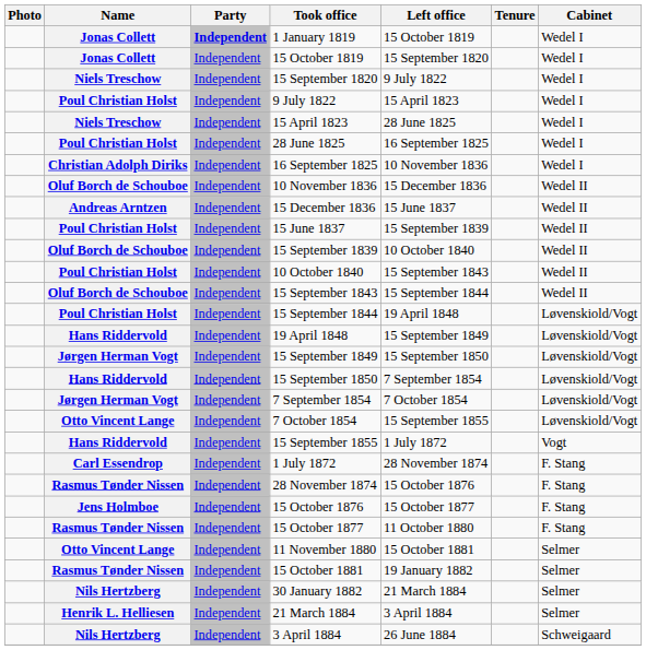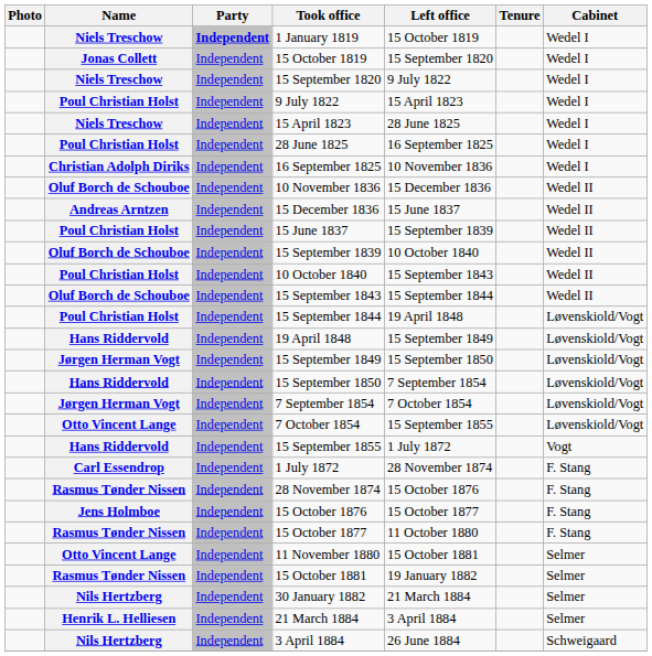 <table class="wikitable plainrowheaders sortable">
 <tr>
 <th scope=col class=unsortable>Photo</th>
 <th scope=col>Name</th>
 <th scope=col>Party</th>
 <th scope=col>Took office</th>
 <th scope=col>Left office</th>
 <th scope=col>Tenure</th>
 <th scope=col>Cabinet</th>
 </tr>
 <tr>
 <td align=center></td>
-<th scope=row><a href='#'>Jonas Collett</a></th>
+<th scope=row><a href='#'>Niels Treschow</a></th>
 <td style="background:#C0C0C0"><strong><a href='#'>Independent</a></strong></td>
 <td>1 January 1819</td>
 <td>15 October 1819</td>
 <td></td>
 <td>Wedel I</td>
 </tr>
 <tr>
 <td align=center></td>
 <th scope=row><a href='#'>Jonas Collett</a></th>
 <td style="background:#C0C0C0"><a href='#'>Independent</a></td>
 <td>15 October 1819</td>
 <td>15 September 1820</td>
 <td></td>
 <td>Wedel I</td>
 </tr>
 <tr>
 <td align=center></td>
 <th scope=row><a href='#'>Niels Treschow</a></th>
 <td style="background:#C0C0C0"><a href='#'>Independent</a></td>
 <td>15 September 1820</td>
 <td>9 July 1822</td>
 <td></td>
 <td>Wedel I</td>
 </tr>
 <tr>
 <td align=center></td>
 <th scope=row><a href='#'>Poul Christian Holst</a></th>
 <td style="background:#C0C0C0"><a href='#'>Independent</a></td>
 <td>9 July 1822</td>
 <td>15 April 1823</td>
 <td></td>
 <td>Wedel I</td>
 </tr>
 <tr>
 <td align=center></td>
 <th scope=row><a href='#'>Niels Treschow</a></th>
 <td style="background:#C0C0C0"><a href='#'>Independent</a></td>
 <td>15 April 1823</td>
 <td>28 June 1825</td>
 <td></td>
 <td>Wedel I</td>
 </tr>
 <tr>
 <td align=center></td>
 <th scope=row><a href='#'>Poul Christian Holst</a></th>
 <td style="background:#C0C0C0"><a href='#'>Independent</a></td>
 <td>28 June 1825</td>
 <td>16 September 1825</td>
 <td></td>
 <td>Wedel I</td>
 </tr>
 <tr>
 <td align=center></td>
 <th scope=row><a href='#'>Christian Adolph Diriks</a></th>
 <td style="background:#C0C0C0"><a href='#'>Independent</a></td>
 <td>16 September 1825</td>
 <td>10 November 1836</td>
 <td></td>
 <td>Wedel I</td>
 </tr>
 <tr>
 <td align=center></td>
 <th scope=row><a href='#'>Oluf Borch de Schouboe</a></th>
 <td style="background:#C0C0C0"><a href='#'>Independent</a></td>
 <td>10 November 1836</td>
 <td>15 December 1836</td>
 <td></td>
 <td>Wedel II</td>
 </tr>
 <tr>
 <td align=center></td>
 <th scope=row><a href='#'>Andreas Arntzen</a></th>
 <td style="background:#C0C0C0"><a href='#'>Independent</a></td>
 <td>15 December 1836</td>
 <td>15 June 1837</td>
 <td></td>
 <td>Wedel II</td>
 </tr>
 <tr>
 <td align=center></td>
 <th scope=row><a href='#'>Poul Christian Holst</a></th>
 <td style="background:#C0C0C0"><a href='#'>Independent</a></td>
 <td>15 June 1837</td>
 <td>15 September 1839</td>
 <td></td>
 <td>Wedel II</td>
 </tr>
 <tr>
 <td align=center></td>
 <th scope=row><a href='#'>Oluf Borch de Schouboe</a></th>
 <td style="background:#C0C0C0"><a href='#'>Independent</a></td>
 <td>15 September 1839</td>
 <td>10 October 1840</td>
 <td></td>
 <td>Wedel II</td>
 </tr>
 <tr>
 <td align=center></td>
 <th scope=row><a href='#'>Poul Christian Holst</a></th>
 <td style="background:#C0C0C0"><a href='#'>Independent</a></td>
 <td>10 October 1840</td>
 <td>15 September 1843</td>
 <td></td>
 <td>Wedel II</td>
 </tr>
 <tr>
 <td align=center></td>
 <th scope=row><a href='#'>Oluf Borch de Schouboe</a></th>
 <td style="background:#C0C0C0"><a href='#'>Independent</a></td>
 <td>15 September 1843</td>
 <td>15 September 1844</td>
 <td></td>
 <td>Wedel II</td>
 </tr>
 <tr>
 <td align=center></td>
 <th scope=row><a href='#'>Poul Christian Holst</a></th>
 <td style="background:#C0C0C0"><a href='#'>Independent</a></td>
 <td>15 September 1844</td>
 <td>19 April 1848</td>
 <td></td>
 <td>Løvenskiold/Vogt</td>
 </tr>
 <tr>
 <td align=center></td>
 <th scope=row><a href='#'>Hans Riddervold</a></th>
 <td style="background:#C0C0C0"><a href='#'>Independent</a></td>
 <td>19 April 1848</td>
 <td>15 September 1849</td>
 <td></td>
 <td>Løvenskiold/Vogt</td>
 </tr>
 <tr>
 <td align=center></td>
 <th scope=row><a href='#'>Jørgen Herman Vogt</a></th>
 <td style="background:#C0C0C0"><a href='#'>Independent</a></td>
 <td>15 September 1849</td>
 <td>15 September 1850</td>
 <td></td>
 <td>Løvenskiold/Vogt</td>
 </tr>
 <tr>
 <td align=center></td>
 <th scope=row><a href='#'>Hans Riddervold</a></th>
 <td style="background:#C0C0C0"><a href='#'>Independent</a></td>
 <td>15 September 1850</td>
 <td>7 September 1854</td>
 <td></td>
 <td>Løvenskiold/Vogt</td>
 </tr>
 <tr>
 <td align=center></td>
 <th scope=row><a href='#'>Jørgen Herman Vogt</a></th>
 <td style="background:#C0C0C0"><a href='#'>Independent</a></td>
 <td>7 September 1854</td>
 <td>7 October 1854</td>
 <td></td>
 <td>Løvenskiold/Vogt</td>
 </tr>
 <tr>
 <td align=center></td>
 <th scope=row><a href='#'>Otto Vincent Lange</a></th>
 <td style="background:#C0C0C0"><a href='#'>Independent</a></td>
 <td>7 October 1854</td>
 <td>15 September 1855</td>
 <td></td>
 <td>Løvenskiold/Vogt</td>
 </tr>
 <tr>
 <td align=center></td>
 <th scope=row><a href='#'>Hans Riddervold</a></th>
 <td style="background:#C0C0C0"><a href='#'>Independent</a></td>
 <td>15 September 1855</td>
 <td>1 July 1872</td>
 <td></td>
 <td>Vogt</td>
 </tr>
 <tr>
 <td align=center></td>
 <th scope=row><a href='#'>Carl Essendrop</a></th>
 <td style="background:#C0C0C0"><a href='#'>Independent</a></td>
 <td>1 July 1872</td>
 <td>28 November 1874</td>
 <td></td>
 <td>F. Stang</td>
 </tr>
 <tr>
 <td align=center></td>
 <th scope=row><a href='#'>Rasmus Tønder Nissen</a></th>
 <td style="background:#C0C0C0"><a href='#'>Independent</a></td>
 <td>28 November 1874</td>
 <td>15 October 1876</td>
 <td></td>
 <td>F. Stang</td>
 </tr>
 <tr>
 <td align=center></td>
 <th scope=row><a href='#'>Jens Holmboe</a></th>
 <td style="background:#C0C0C0"><a href='#'>Independent</a></td>
 <td>15 October 1876</td>
 <td>15 October 1877</td>
 <td></td>
 <td>F. Stang</td>
 </tr>
 <tr>
 <td align=center></td>
 <th scope=row><a href='#'>Rasmus Tønder Nissen</a></th>
 <td style="background:#C0C0C0"><a href='#'>Independent</a></td>
 <td>15 October 1877</td>
 <td>11 October 1880</td>
 <td></td>
 <td>F. Stang</td>
 </tr>
 <tr>
 <td align=center></td>
 <th scope=row><a href='#'>Otto Vincent Lange</a></th>
 <td style="background:#C0C0C0"><a href='#'>Independent</a></td>
 <td>11 November 1880</td>
 <td>15 October 1881</td>
 <td></td>
 <td>Selmer</td>
 </tr>
 <tr>
 <td align=center></td>
 <th scope=row><a href='#'>Rasmus Tønder Nissen</a></th>
 <td style="background:#C0C0C0"><a href='#'>Independent</a></td>
 <td>15 October 1881</td>
 <td>19 January 1882</td>
 <td></td>
 <td>Selmer</td>
 </tr>
 <tr>
 <td align=center></td>
 <th scope=row><a href='#'>Nils Hertzberg</a></th>
 <td style="background:#C0C0C0"><a href='#'>Independent</a></td>
 <td>30 January 1882</td>
 <td>21 March 1884</td>
 <td></td>
 <td>Selmer</td>
 </tr>
 <tr>
 <td align=center></td>
 <th scope=row><a href='#'>Henrik L. Helliesen</a></th>
 <td style="background:#C0C0C0"><a href='#'>Independent</a></td>
 <td>21 March 1884</td>
 <td>3 April 1884</td>
 <td></td>
 <td>Selmer</td>
 </tr>
 <tr>
 <td align=center></td>
 <th scope=row><a href='#'>Nils Hertzberg</a></th>
 <td style="background:#C0C0C0"><a href='#'>Independent</a></td>
 <td>3 April 1884</td>
 <td>26 June 1884</td>
 <td></td>
 <td>Schweigaard</td>
 </tr>
 <tr>
 </tr>
 </table>
